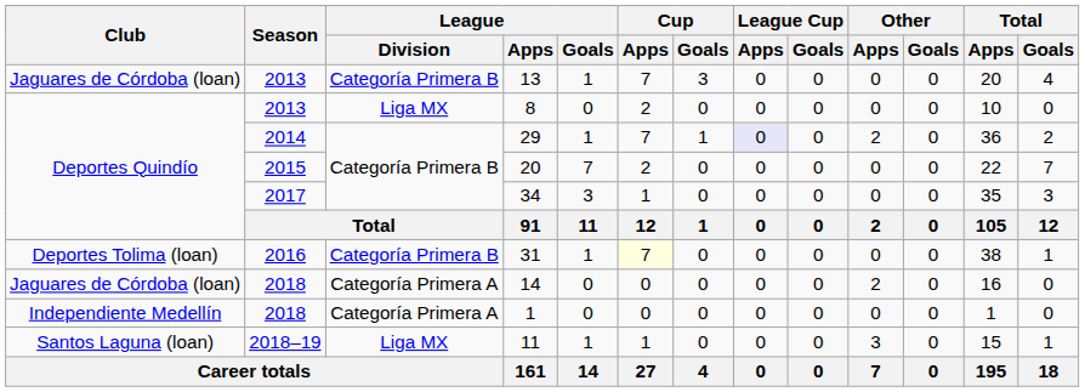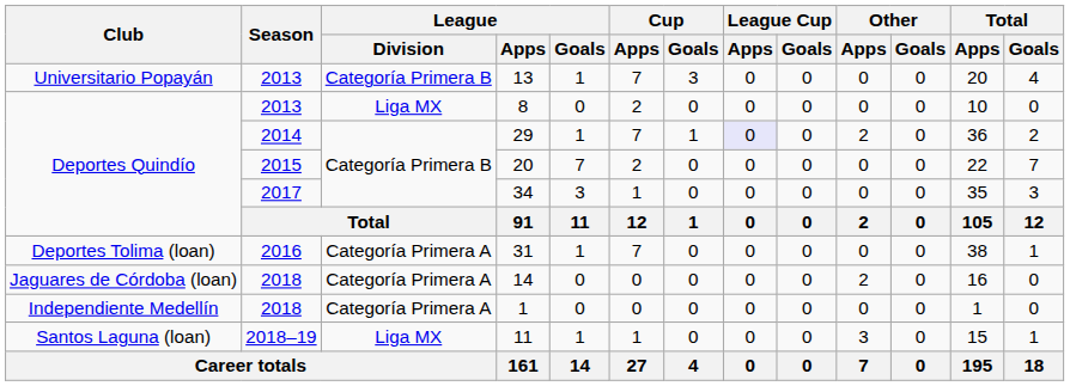 <table class="wikitable" style="font-size:90%; text-align: center">
 <tr>
 <th rowspan=2>Club</th>
 <th rowspan=2>Season</th>
 <th colspan=3>League</th>
 <th colspan=2>Cup</th>
 <th colspan=2>League Cup</th>
 <th colspan=2>Other</th>
 <th colspan=2>Total</th>
 </tr>
 <tr>
 <th>Division</th>
 <th>Apps</th>
 <th>Goals</th>
 <th>Apps</th>
 <th>Goals</th>
 <th>Apps</th>
 <th>Goals</th>
 <th>Apps</th>
 <th>Goals</th>
 <th>Apps</th>
 <th>Goals</th>
 </tr>
 <tr>
-<td><a href='#'>Jaguares de Córdoba</a> (loan)</td>
+<td><a href='#'>Universitario Popayán</a></td>
 <td><a href='#'>2013</a></td>
 <td><a href='#'>Categoría Primera B</a></td>
 <td>13</td>
 <td>1</td>
 <td>7</td>
 <td>3</td>
 <td>0</td>
 <td>0</td>
 <td>0</td>
 <td>0</td>
 <td>20</td>
 <td>4</td>
 </tr>
 <tr>
 <td rowspan=5><a href='#'>Deportes Quindío</a></td>
 <td><a href='#'>2013</a></td>
 <td><a href='#'>Liga MX</a></td>
 <td>8</td>
 <td>0</td>
 <td>2</td>
 <td>0</td>
 <td>0</td>
 <td>0</td>
 <td>0</td>
 <td>0</td>
 <td>10</td>
 <td>0</td>
 </tr>
 <tr>
 <td><a href='#'>2014</a></td>
 <td rowspan=3>Categoría Primera B</td>
 <td>29</td>
 <td>1</td>
 <td>7</td>
 <td>1</td>
 <td style="background: lavender;">0</td>
 <td>0</td>
 <td>2</td>
 <td>0</td>
 <td>36</td>
 <td>2</td>
 </tr>
 <tr>
 <td><a href='#'>2015</a></td>
 <td>20</td>
 <td>7</td>
 <td>2</td>
 <td>0</td>
 <td>0</td>
 <td>0</td>
 <td>0</td>
 <td>0</td>
 <td>22</td>
 <td>7</td>
 </tr>
 <tr>
 <td><a href='#'>2017</a></td>
 <td>34</td>
 <td>3</td>
 <td>1</td>
 <td>0</td>
 <td>0</td>
 <td>0</td>
 <td>0</td>
 <td>0</td>
 <td>35</td>
 <td>3</td>
 </tr>
 <tr>
 <th colspan=2>Total</th>
 <th>91</th>
 <th>11</th>
 <th>12</th>
 <th>1</th>
 <th>0</th>
 <th>0</th>
 <th>2</th>
 <th>0</th>
 <th>105</th>
 <th>12</th>
 </tr>
 <tr>
 <td><a href='#'>Deportes Tolima</a> (loan)</td>
 <td><a href='#'>2016</a></td>
-<td><a href='#'>Categoría Primera B</a></td>
+<td>Categoría Primera A</td>
 <td>31</td>
 <td>1</td>
-<td style="background: lightyellow;">7</td>
+<td>7</td>
 <td>0</td>
 <td>0</td>
 <td>0</td>
 <td>0</td>
 <td>0</td>
 <td>38</td>
 <td>1</td>
 </tr>
 <tr>
 <td><a href='#'>Jaguares de Córdoba</a> (loan)</td>
 <td><a href='#'>2018</a></td>
 <td>Categoría Primera A</td>
 <td>14</td>
 <td>0</td>
 <td>0</td>
 <td>0</td>
 <td>0</td>
 <td>0</td>
 <td>2</td>
 <td>0</td>
 <td>16</td>
 <td>0</td>
 </tr>
 <tr>
 <td><a href='#'>Independiente Medellín</a></td>
 <td><a href='#'>2018</a></td>
 <td>Categoría Primera A</td>
 <td>1</td>
 <td>0</td>
 <td>0</td>
 <td>0</td>
 <td>0</td>
 <td>0</td>
 <td>0</td>
 <td>0</td>
 <td>1</td>
 <td>0</td>
 </tr>
 <tr>
 <td><a href='#'>Santos Laguna</a> (loan)</td>
 <td><a href='#'>2018–19</a></td>
 <td><a href='#'>Liga MX</a></td>
 <td>11</td>
 <td>1</td>
 <td>1</td>
 <td>0</td>
 <td>0</td>
 <td>0</td>
 <td>3</td>
 <td>0</td>
 <td>15</td>
 <td>1</td>
 </tr>
 <tr>
 <th colspan=3>Career totals</th>
 <th>161</th>
 <th>14</th>
 <th>27</th>
 <th>4</th>
 <th>0</th>
 <th>0</th>
 <th>7</th>
 <th>0</th>
 <th>195</th>
 <th>18</th>
 </tr>
 </table>
